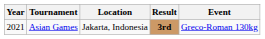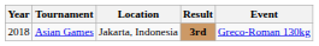 <table class="wikitable" style="font-size:95%;">
 <tr>
 <th>Year</th>
 <th>Tournament</th>
 <th>Location</th>
 <th>Result</th>
 <th>Event</th>
 </tr>
 <tr>
-<td>2021</td>
+<td>2018</td>
 <td><a href='#'>Asian Games</a></td>
 <td>Jakarta, Indonesia</td>
 <td align="center" bgcolor="cc9966"><strong>3rd</strong></td>
 <td><a href='#'>Greco-Roman 130kg</a></td>
 </tr>
 </table>
